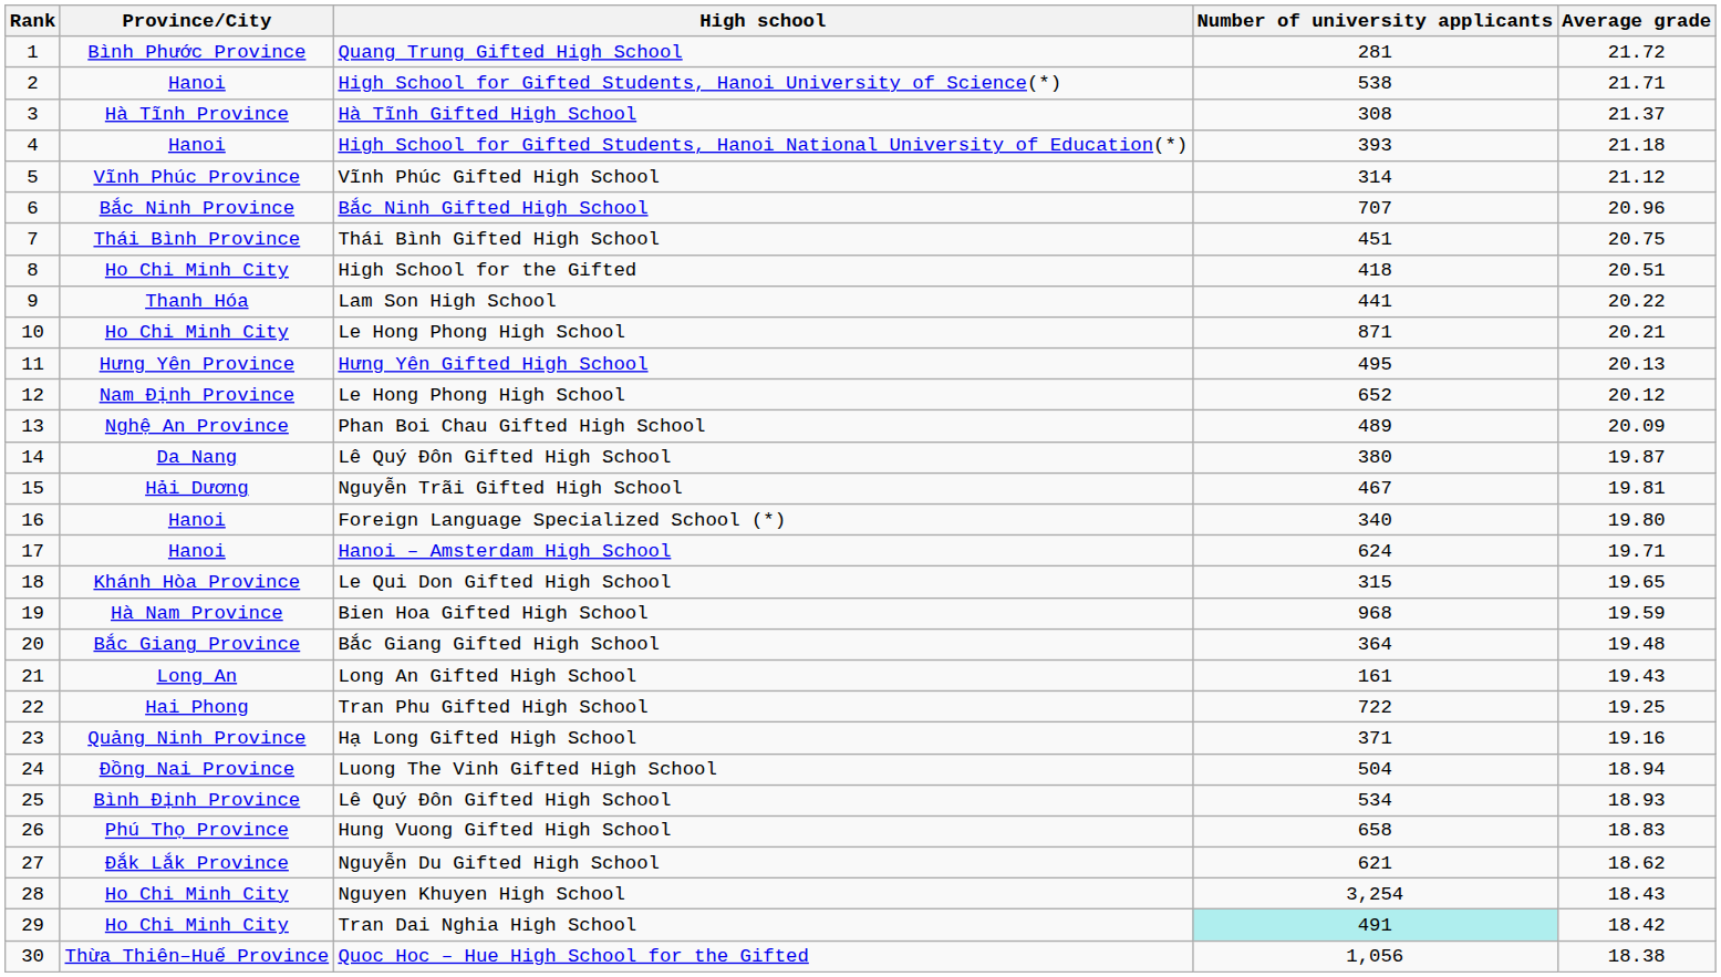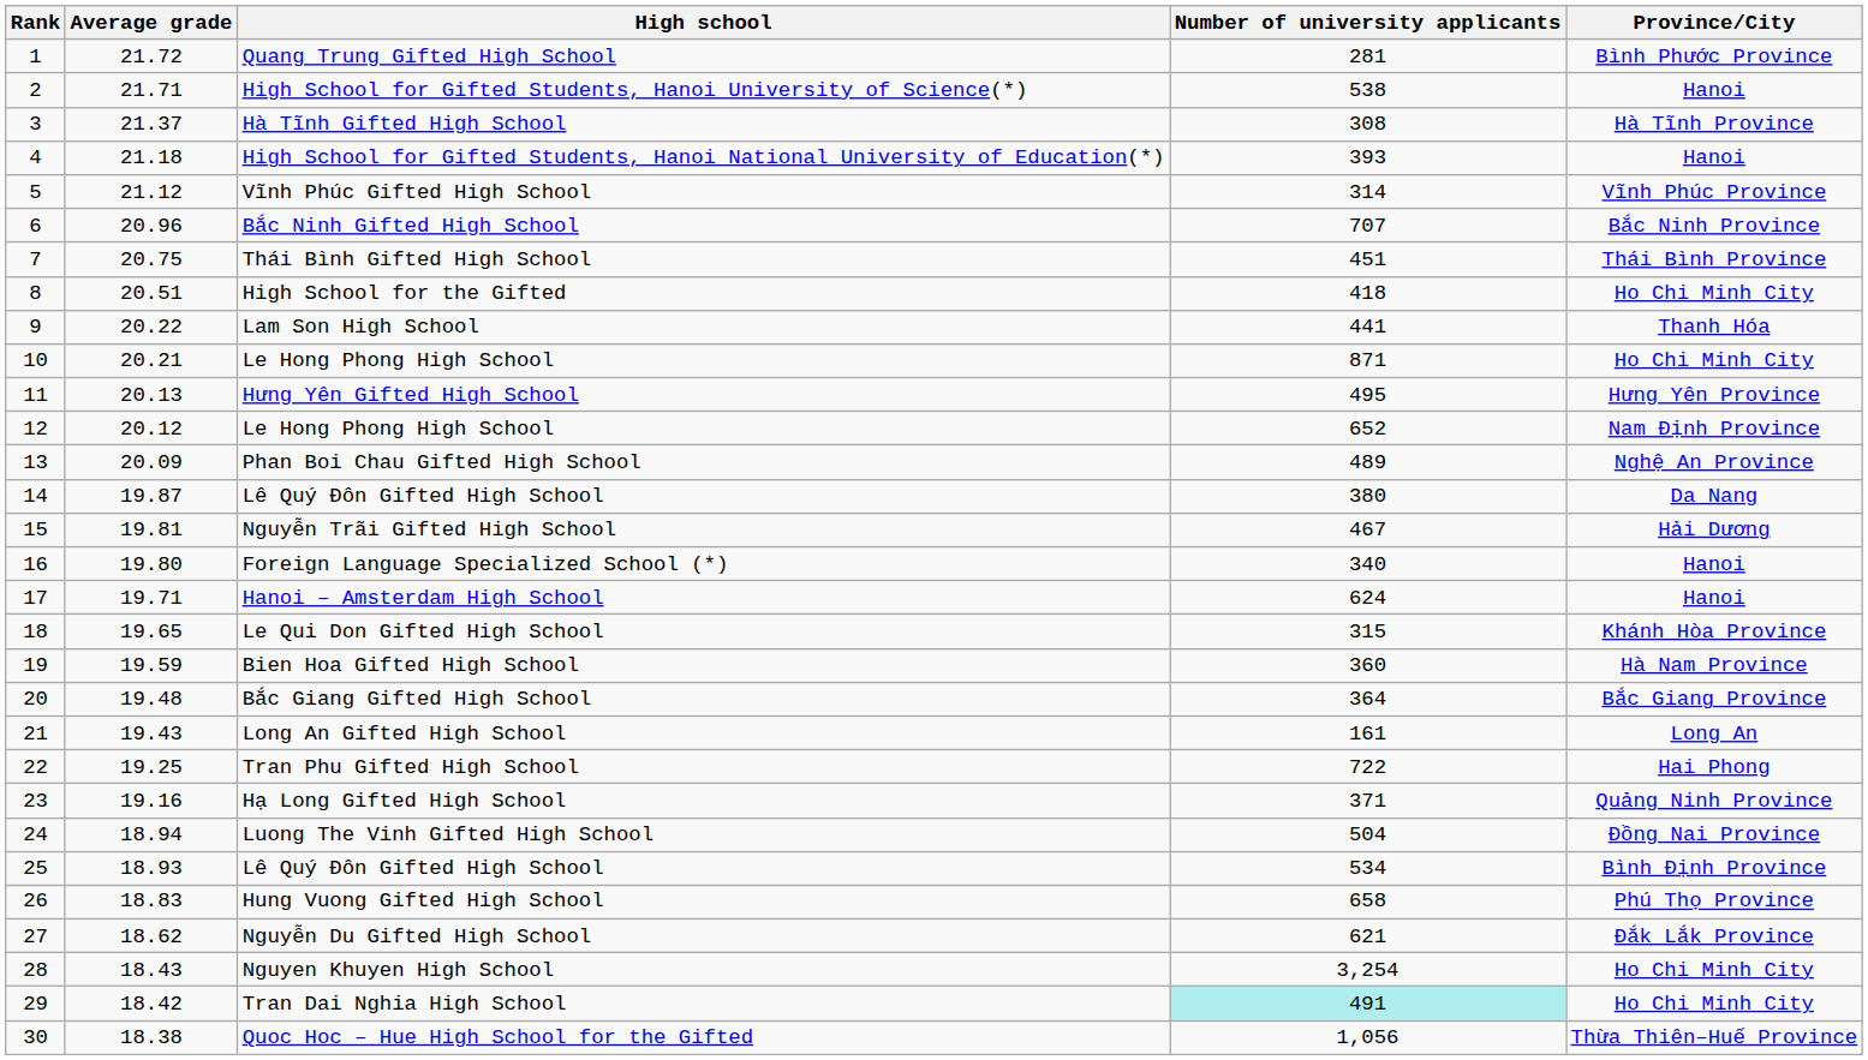 <table class="sortable wikitable" style="text-align:center">
 <tr>
 <th>Rank</th>
-<th>Province/City</th>
+<th>Average grade</th>
 <th>High school</th>
 <th>Number of university applicants</th>
-<th>Average grade</th>
+<th>Province/City</th>
 </tr>
 <tr>
 <td>1</td>
-<td><a href='#'>Bình Phước Province</a></td>
+<td>21.72</td>
 <td style="text-align:left"><a href='#'>Quang Trung Gifted High School</a></td>
 <td>281</td>
-<td>21.72</td>
+<td><a href='#'>Bình Phước Province</a></td>
 </tr>
 <tr>
 <td>2</td>
-<td><a href='#'>Hanoi</a></td>
+<td>21.71</td>
 <td style="text-align:left"><a href='#'>High School for Gifted Students, Hanoi University of Science</a>(*)</td>
 <td>538</td>
-<td>21.71</td>
+<td><a href='#'>Hanoi</a></td>
 </tr>
 <tr>
 <td>3</td>
-<td><a href='#'>Hà Tĩnh Province</a></td>
+<td>21.37</td>
 <td style="text-align:left"><a href='#'>Hà Tĩnh Gifted High School</a></td>
 <td>308</td>
-<td>21.37</td>
+<td><a href='#'>Hà Tĩnh Province</a></td>
 </tr>
 <tr>
 <td>4</td>
-<td><a href='#'>Hanoi</a></td>
+<td>21.18</td>
 <td style="text-align:left"><a href='#'>High School for Gifted Students, Hanoi National University of Education</a>(*)</td>
 <td>393</td>
-<td>21.18</td>
+<td><a href='#'>Hanoi</a></td>
 </tr>
 <tr>
 <td>5</td>
-<td><a href='#'>Vĩnh Phúc Province</a></td>
+<td>21.12</td>
 <td style="text-align:left">Vĩnh Phúc Gifted High School</td>
 <td>314</td>
-<td>21.12</td>
+<td><a href='#'>Vĩnh Phúc Province</a></td>
 </tr>
 <tr>
 <td>6</td>
-<td><a href='#'>Bắc Ninh Province</a></td>
+<td>20.96</td>
 <td style="text-align:left"><a href='#'>Bắc Ninh Gifted High School</a></td>
 <td>707</td>
-<td>20.96</td>
+<td><a href='#'>Bắc Ninh Province</a></td>
 </tr>
 <tr>
 <td>7</td>
-<td><a href='#'>Thái Bình Province</a></td>
+<td>20.75</td>
 <td style="text-align:left">Thái Bình Gifted High School</td>
 <td>451</td>
-<td>20.75</td>
+<td><a href='#'>Thái Bình Province</a></td>
 </tr>
 <tr>
 <td>8</td>
-<td><a href='#'>Ho Chi Minh City</a></td>
+<td>20.51</td>
 <td style="text-align:left">High School for the Gifted</td>
 <td>418</td>
-<td>20.51</td>
+<td><a href='#'>Ho Chi Minh City</a></td>
 </tr>
 <tr>
 <td>9</td>
-<td><a href='#'>Thanh Hóa</a></td>
+<td>20.22</td>
 <td style="text-align:left">Lam Son High School</td>
 <td>441</td>
-<td>20.22</td>
+<td><a href='#'>Thanh Hóa</a></td>
 </tr>
 <tr>
 <td>10</td>
-<td><a href='#'>Ho Chi Minh City</a></td>
+<td>20.21</td>
 <td style="text-align:left">Le Hong Phong High School</td>
 <td>871</td>
-<td>20.21</td>
+<td><a href='#'>Ho Chi Minh City</a></td>
 </tr>
 <tr>
 <td>11</td>
-<td><a href='#'>Hưng Yên Province</a></td>
+<td>20.13</td>
 <td style="text-align:left"><a href='#'>Hưng Yên Gifted High School</a></td>
 <td>495</td>
-<td>20.13</td>
+<td><a href='#'>Hưng Yên Province</a></td>
 </tr>
 <tr>
 <td>12</td>
-<td><a href='#'>Nam Định Province</a></td>
+<td>20.12</td>
 <td style="text-align:left">Le Hong Phong High School</td>
 <td>652</td>
-<td>20.12</td>
+<td><a href='#'>Nam Định Province</a></td>
 </tr>
 <tr>
 <td>13</td>
-<td><a href='#'>Nghệ An Province</a></td>
+<td>20.09</td>
 <td style="text-align:left">Phan Boi Chau Gifted High School</td>
 <td>489</td>
-<td>20.09</td>
+<td><a href='#'>Nghệ An Province</a></td>
 </tr>
 <tr>
 <td>14</td>
-<td><a href='#'>Da Nang</a></td>
+<td>19.87</td>
 <td style="text-align:left">Lê Quý Đôn Gifted High School</td>
 <td>380</td>
-<td>19.87</td>
+<td><a href='#'>Da Nang</a></td>
 </tr>
 <tr>
 <td>15</td>
-<td><a href='#'>Hải Dương</a></td>
+<td>19.81</td>
 <td style="text-align:left">Nguyễn Trãi Gifted High School</td>
 <td>467</td>
-<td>19.81</td>
+<td><a href='#'>Hải Dương</a></td>
 </tr>
 <tr>
 <td>16</td>
-<td><a href='#'>Hanoi</a></td>
+<td>19.80</td>
 <td style="text-align:left">Foreign Language Specialized School (*)</td>
 <td>340</td>
-<td>19.80</td>
+<td><a href='#'>Hanoi</a></td>
 </tr>
 <tr>
 <td>17</td>
-<td><a href='#'>Hanoi</a></td>
+<td>19.71</td>
 <td style="text-align:left"><a href='#'>Hanoi – Amsterdam High School</a></td>
 <td>624</td>
-<td>19.71</td>
+<td><a href='#'>Hanoi</a></td>
 </tr>
 <tr>
 <td>18</td>
-<td><a href='#'>Khánh Hòa Province</a></td>
+<td>19.65</td>
 <td style="text-align:left">Le Qui Don Gifted High School</td>
 <td>315</td>
-<td>19.65</td>
+<td><a href='#'>Khánh Hòa Province</a></td>
 </tr>
 <tr>
 <td>19</td>
+<td>19.59</td>
+<td style="text-align:left">Bien Hoa Gifted High School</td>
+<td>360</td>
 <td><a href='#'>Hà Nam Province</a></td>
-<td style="text-align:left">Bien Hoa Gifted High School</td>
-<td>968</td>
-<td>19.59</td>
 </tr>
 <tr>
 <td>20</td>
-<td><a href='#'>Bắc Giang Province</a></td>
+<td>19.48</td>
 <td style="text-align:left">Bắc Giang Gifted High School</td>
 <td>364</td>
-<td>19.48</td>
+<td><a href='#'>Bắc Giang Province</a></td>
 </tr>
 <tr>
 <td>21</td>
-<td><a href='#'>Long An</a></td>
+<td>19.43</td>
 <td style="text-align:left">Long An Gifted High School</td>
 <td>161</td>
-<td>19.43</td>
+<td><a href='#'>Long An</a></td>
 </tr>
 <tr>
 <td>22</td>
-<td><a href='#'>Hai Phong</a></td>
+<td>19.25</td>
 <td style="text-align:left">Tran Phu Gifted High School</td>
 <td>722</td>
-<td>19.25</td>
+<td><a href='#'>Hai Phong</a></td>
 </tr>
 <tr>
 <td>23</td>
-<td><a href='#'>Quảng Ninh Province</a></td>
+<td>19.16</td>
 <td style="text-align:left">Hạ Long Gifted High School</td>
 <td>371</td>
-<td>19.16</td>
+<td><a href='#'>Quảng Ninh Province</a></td>
 </tr>
 <tr>
 <td>24</td>
-<td><a href='#'>Đồng Nai Province</a></td>
+<td>18.94</td>
 <td style="text-align:left">Luong The Vinh Gifted High School</td>
 <td>504</td>
-<td>18.94</td>
+<td><a href='#'>Đồng Nai Province</a></td>
 </tr>
 <tr>
 <td>25</td>
-<td><a href='#'>Bình Định Province</a></td>
+<td>18.93</td>
 <td style="text-align:left">Lê Quý Đôn Gifted High School</td>
 <td>534</td>
-<td>18.93</td>
+<td><a href='#'>Bình Định Province</a></td>
 </tr>
 <tr>
 <td>26</td>
-<td><a href='#'>Phú Thọ Province</a></td>
+<td>18.83</td>
 <td style="text-align:left">Hung Vuong Gifted High School</td>
 <td>658</td>
-<td>18.83</td>
+<td><a href='#'>Phú Thọ Province</a></td>
 </tr>
 <tr>
 <td>27</td>
-<td><a href='#'>Đắk Lắk Province</a></td>
+<td>18.62</td>
 <td style="text-align:left">Nguyễn Du Gifted High School</td>
 <td>621</td>
-<td>18.62</td>
+<td><a href='#'>Đắk Lắk Province</a></td>
 </tr>
 <tr>
 <td>28</td>
-<td><a href='#'>Ho Chi Minh City</a></td>
+<td>18.43</td>
 <td style="text-align:left">Nguyen Khuyen  High School</td>
 <td>3,254</td>
-<td>18.43</td>
+<td><a href='#'>Ho Chi Minh City</a></td>
 </tr>
 <tr>
 <td>29</td>
-<td><a href='#'>Ho Chi Minh City</a></td>
+<td>18.42</td>
 <td style="text-align:left">Tran Dai Nghia High School</td>
 <td style="background: paleturquoise;">491</td>
-<td>18.42</td>
+<td><a href='#'>Ho Chi Minh City</a></td>
 </tr>
 <tr>
 <td>30</td>
-<td><a href='#'>Thừa Thiên–Huế Province</a></td>
+<td>18.38</td>
 <td style="text-align:left"><a href='#'>Quoc Hoc – Hue High School for the Gifted</a></td>
 <td>1,056</td>
-<td>18.38</td>
+<td><a href='#'>Thừa Thiên–Huế Province</a></td>
 </tr>
 </table>
